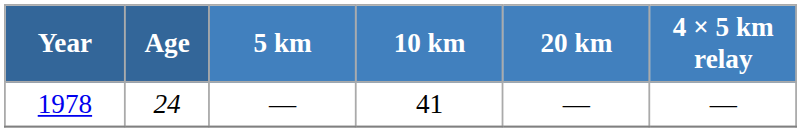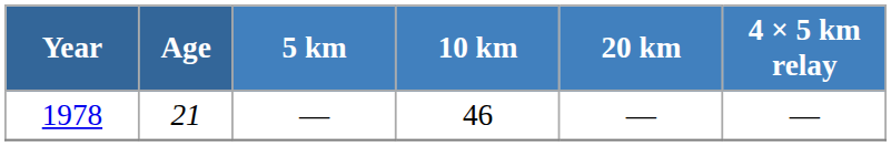 <table class="wikitable" style="font-size:95%; text-align:center; border:grey solid 1px; border-collapse:collapse; background:#ffffff;">
 <tr>
 <th style="background-color:#369; color:white; width:60px;"> Year </th>
 <th style="background-color:#369; color:white; width:40px;"> Age </th>
 <th style="background-color:#4180be; color:white; width:75px;"> 5 km </th>
 <th style="background-color:#4180be; color:white; width:75px;"> 10 km </th>
 <th style="background-color:#4180be; color:white; width:75px;"> 20 km </th>
 <th style="background-color:#4180be; color:white; width:75px;"> 4 × 5 km <br> relay </th>
 </tr>
 <tr>
 <td><a href='#'>1978</a></td>
-<td><em>24</em></td>
+<td><em>21</em></td>
 <td>—</td>
-<td>41</td>
+<td>46</td>
 <td>—</td>
 <td>—</td>
 </tr>
 <tr>
 </tr>
 </table>
